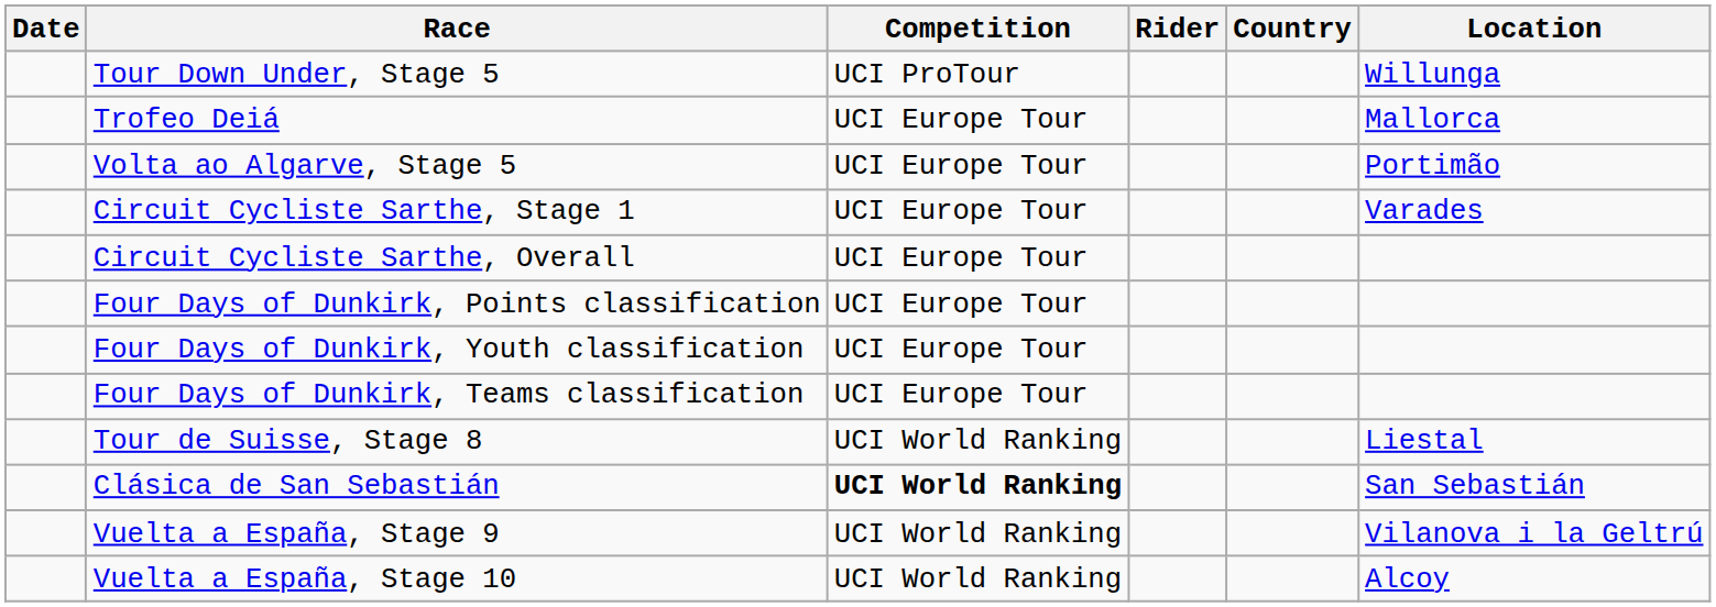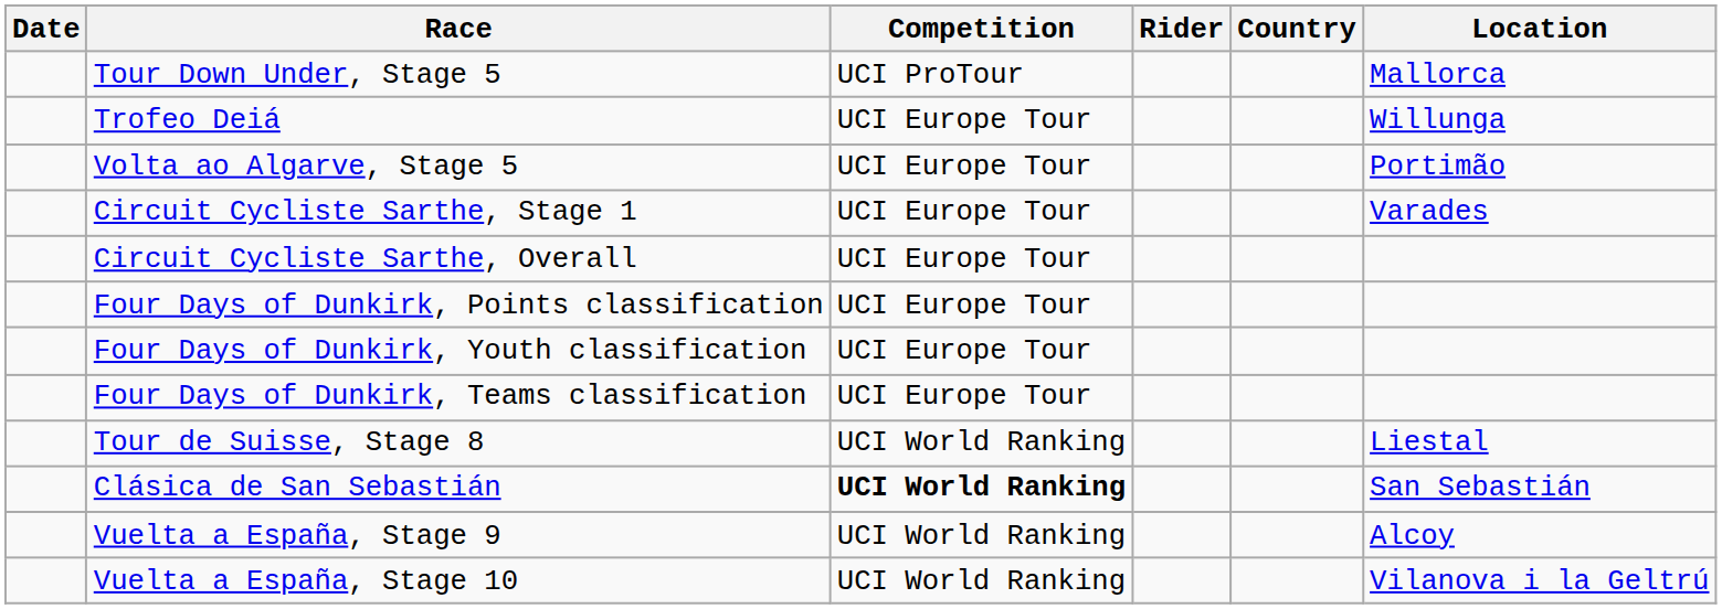 <table class="wikitable sortable">
 <tr>
 <th>Date</th>
 <th>Race</th>
 <th>Competition</th>
 <th>Rider</th>
 <th>Country</th>
 <th>Location</th>
 </tr>
 <tr>
 <td></td>
 <td><a href='#'>Tour Down Under</a>, Stage 5</td>
 <td>UCI ProTour</td>
 <td></td>
 <td></td>
-<td><a href='#'>Willunga</a></td>
+<td><a href='#'>Mallorca</a></td>
 </tr>
 <tr>
 <td></td>
 <td><a href='#'>Trofeo Deiá</a></td>
 <td>UCI Europe Tour</td>
 <td></td>
 <td></td>
-<td><a href='#'>Mallorca</a></td>
+<td><a href='#'>Willunga</a></td>
 </tr>
 <tr>
 <td></td>
 <td><a href='#'>Volta ao Algarve</a>, Stage 5</td>
 <td>UCI Europe Tour</td>
 <td></td>
 <td></td>
 <td><a href='#'>Portimão</a></td>
 </tr>
 <tr>
 <td></td>
 <td><a href='#'>Circuit Cycliste Sarthe</a>, Stage 1</td>
 <td>UCI Europe Tour</td>
 <td></td>
 <td></td>
 <td><a href='#'>Varades</a></td>
 </tr>
 <tr>
 <td></td>
 <td><a href='#'>Circuit Cycliste Sarthe</a>, Overall</td>
 <td>UCI Europe Tour</td>
 <td></td>
 <td></td>
 <td></td>
 </tr>
 <tr>
 <td></td>
 <td><a href='#'>Four Days of Dunkirk</a>, Points classification</td>
 <td>UCI Europe Tour</td>
 <td></td>
 <td></td>
 <td></td>
 </tr>
 <tr>
 <td></td>
 <td><a href='#'>Four Days of Dunkirk</a>, Youth classification</td>
 <td>UCI Europe Tour</td>
 <td></td>
 <td></td>
 <td></td>
 </tr>
 <tr>
 <td></td>
 <td><a href='#'>Four Days of Dunkirk</a>, Teams classification</td>
 <td>UCI Europe Tour</td>
 <td align="center"></td>
 <td></td>
 <td></td>
 </tr>
 <tr>
 <td></td>
 <td><a href='#'>Tour de Suisse</a>, Stage 8</td>
 <td>UCI World Ranking</td>
 <td></td>
 <td></td>
 <td><a href='#'>Liestal</a></td>
 </tr>
 <tr>
 <td></td>
 <td><a href='#'>Clásica de San Sebastián</a></td>
 <td><strong>UCI World Ranking</strong></td>
 <td></td>
 <td></td>
 <td><a href='#'>San Sebastián</a></td>
 </tr>
 <tr>
 <td></td>
 <td><a href='#'>Vuelta a España</a>, Stage 9</td>
 <td>UCI World Ranking</td>
 <td></td>
 <td></td>
-<td><a href='#'>Vilanova i la Geltrú</a></td>
+<td><a href='#'>Alcoy</a></td>
 </tr>
 <tr>
 <td></td>
 <td><a href='#'>Vuelta a España</a>, Stage 10</td>
 <td>UCI World Ranking</td>
 <td></td>
 <td></td>
-<td><a href='#'>Alcoy</a></td>
+<td><a href='#'>Vilanova i la Geltrú</a></td>
 </tr>
 </table>
